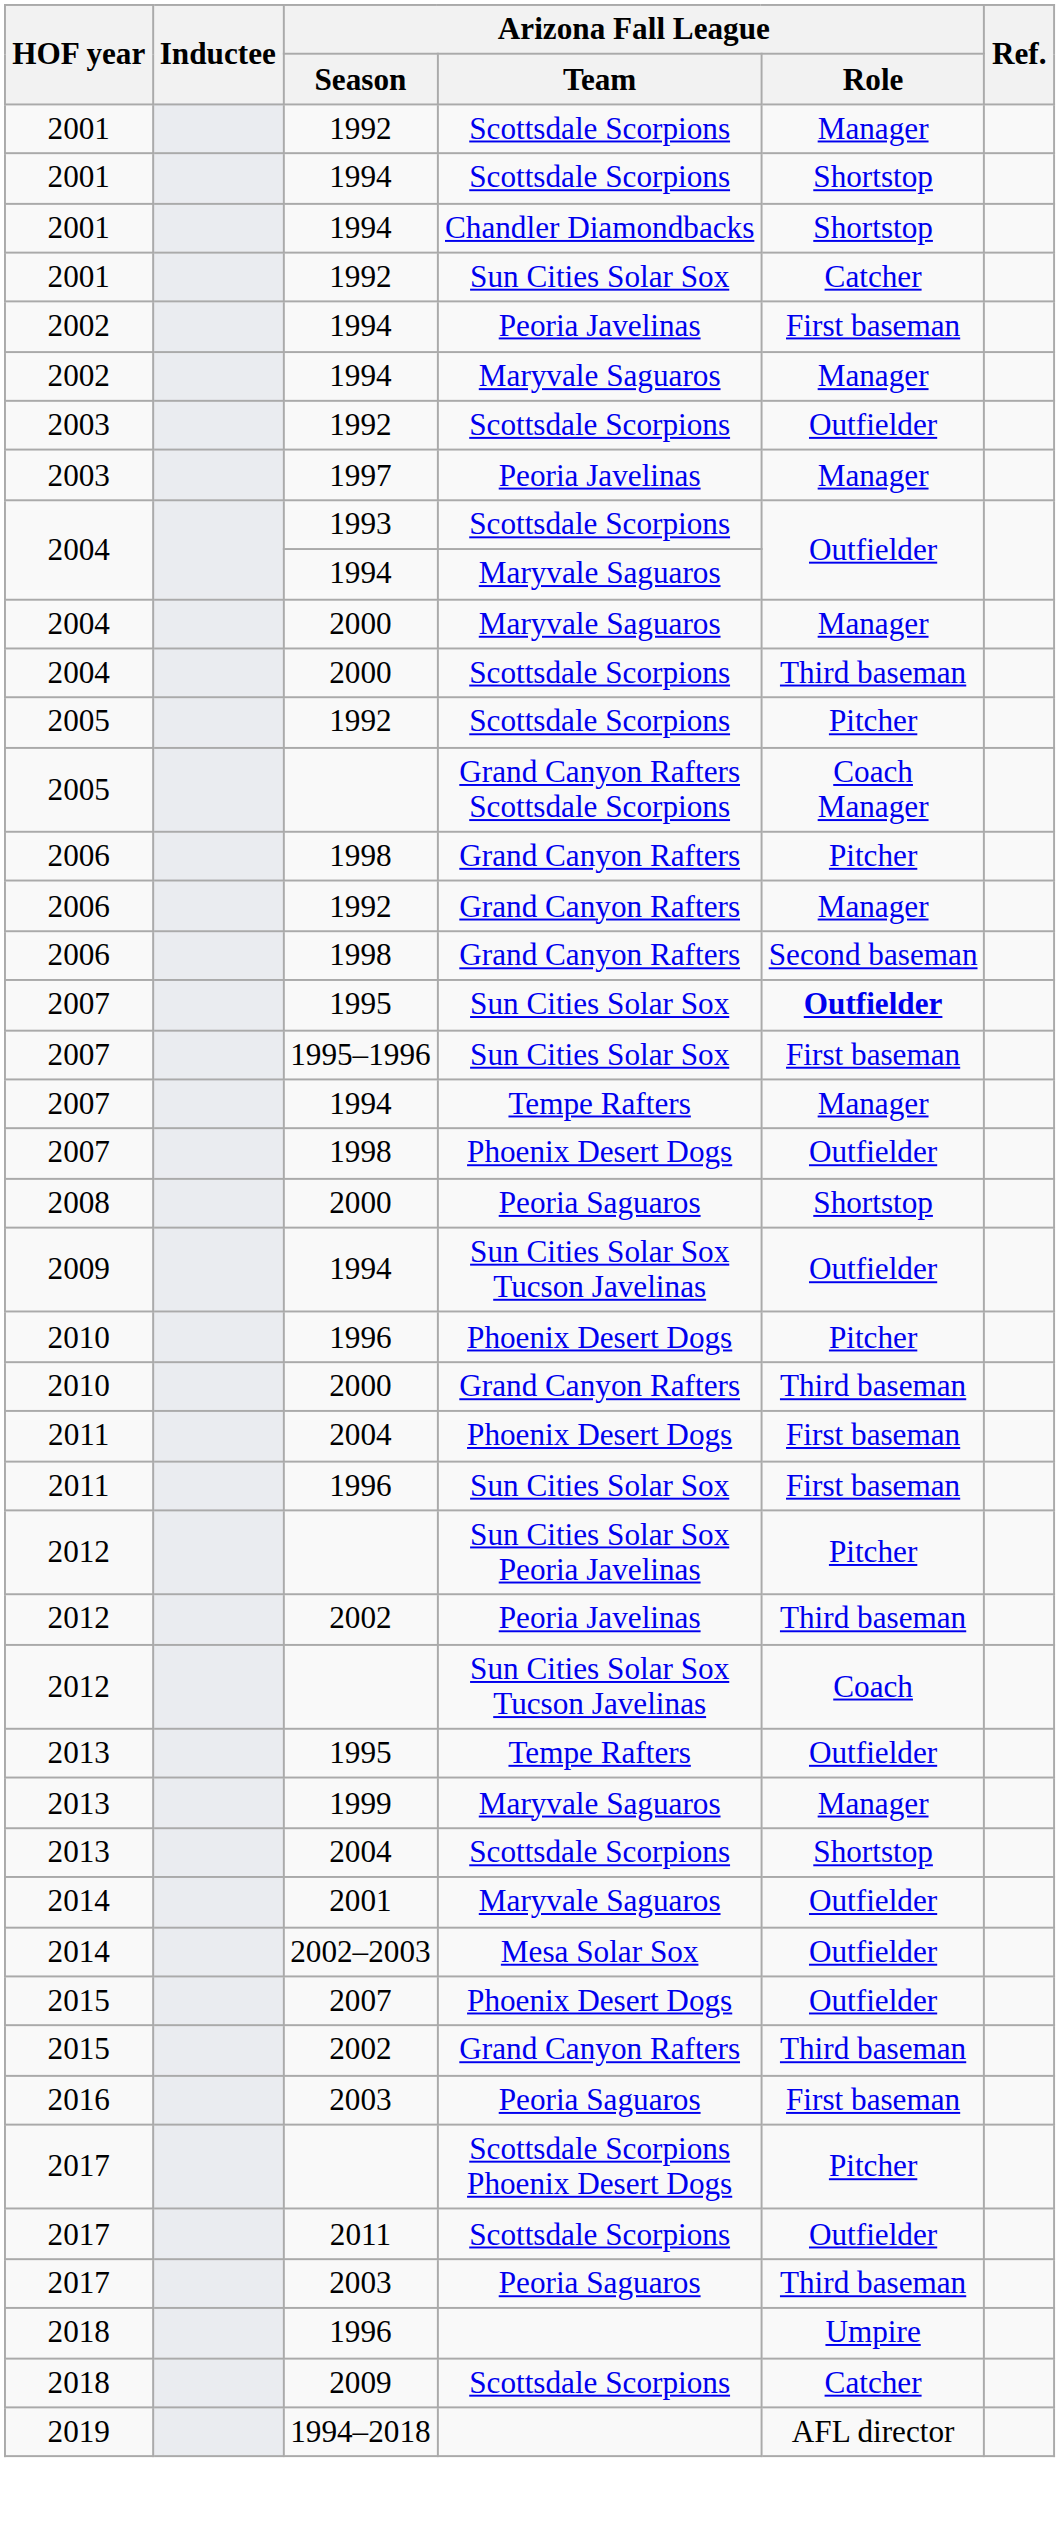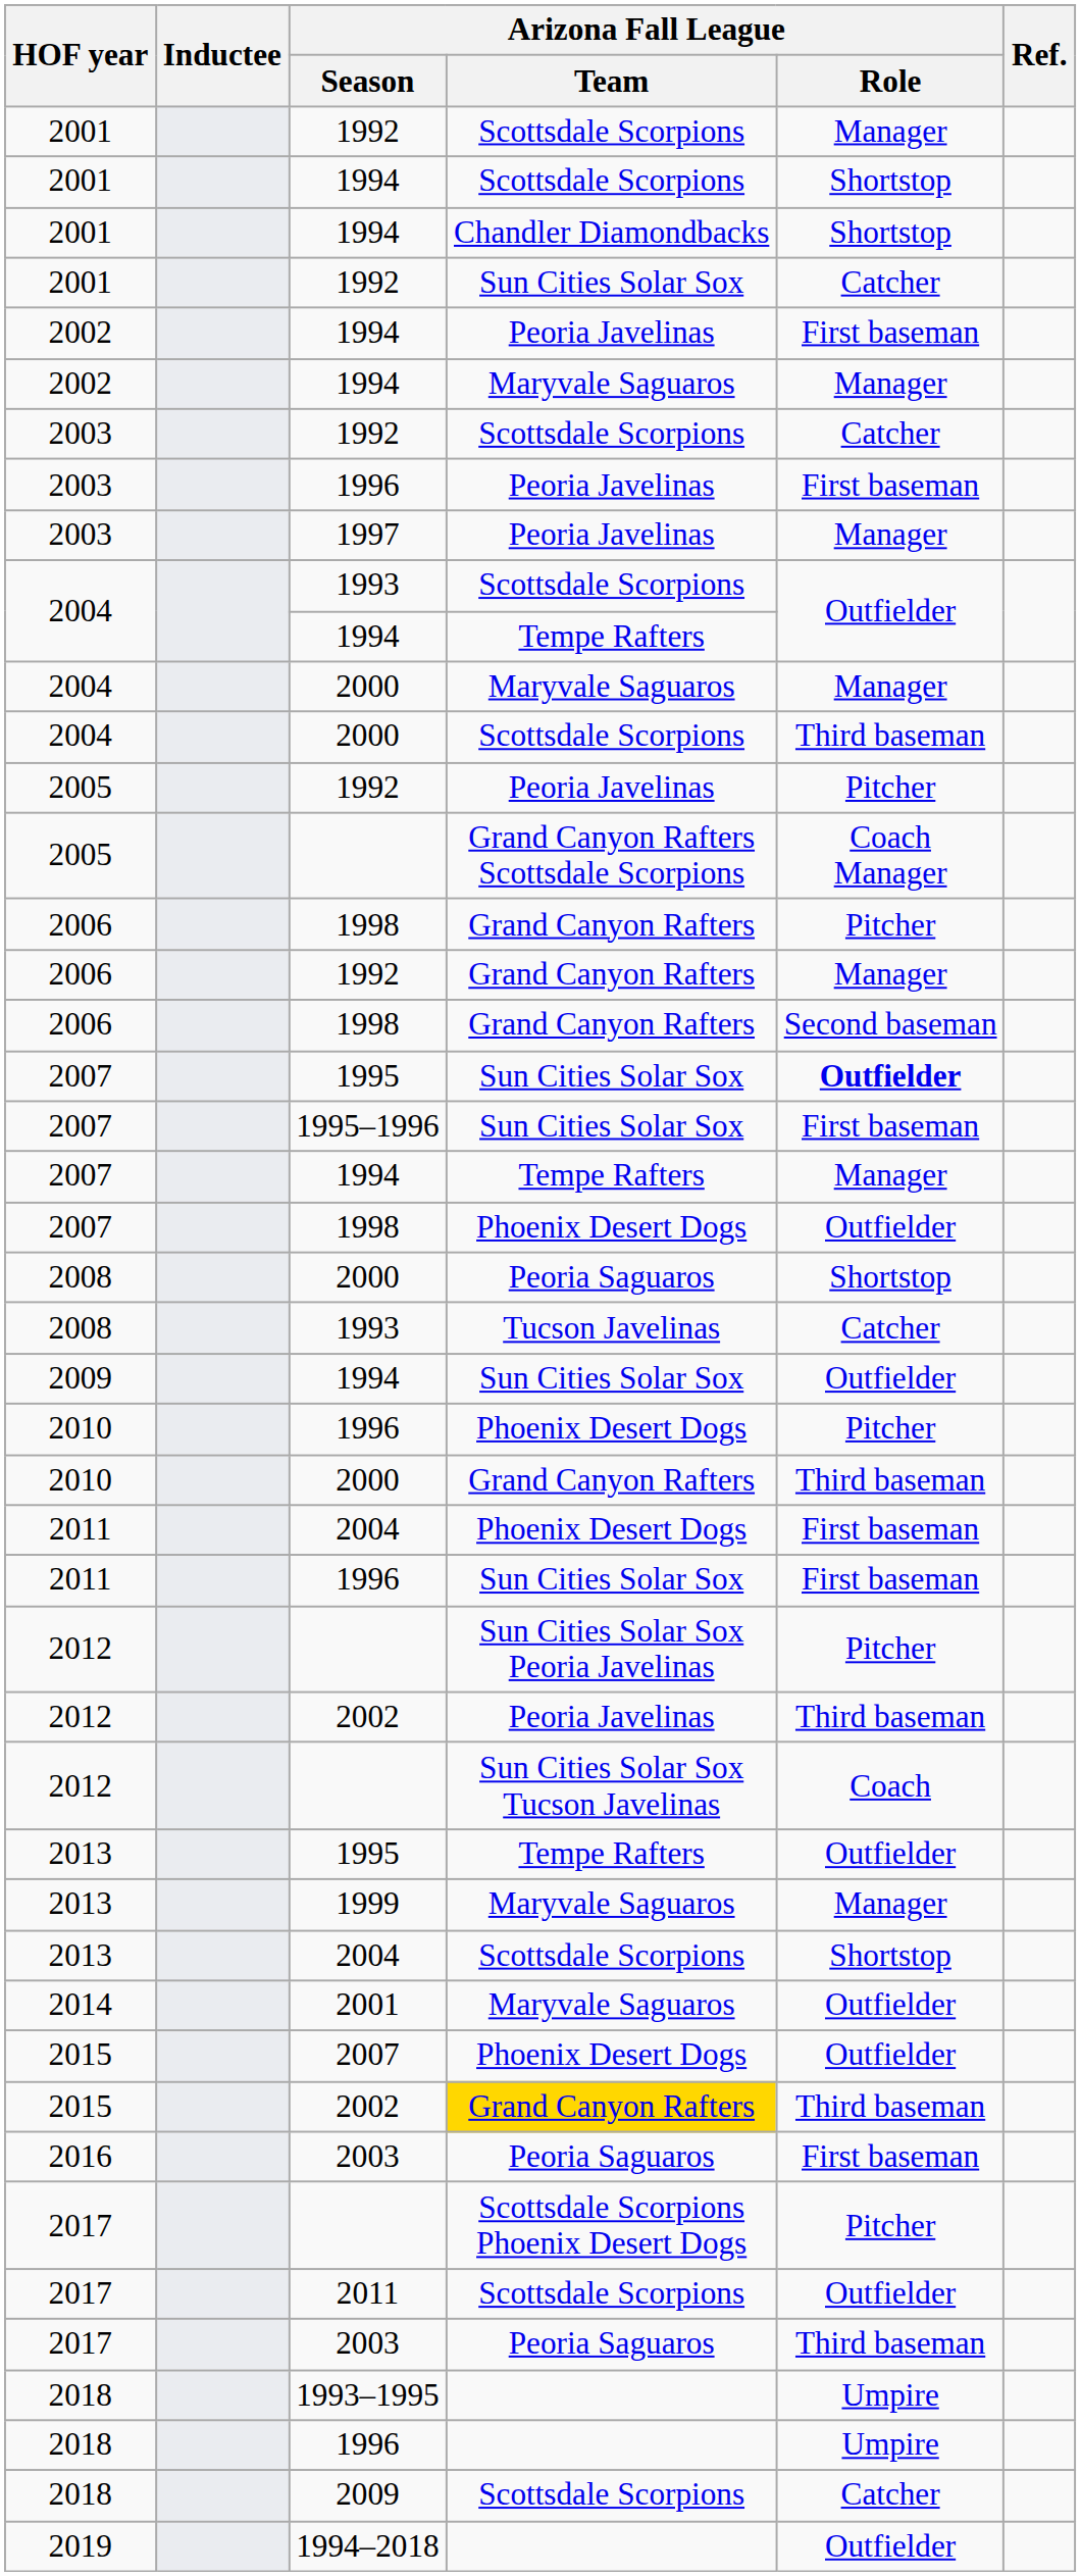 <table class="wikitable sortable plainrowheaders" style="text-align:center">
 <tr>
 <th rowspan=2>HOF year</th>
 <th rowspan=2>Inductee</th>
 <th colspan=3>Arizona Fall League</th>
 <th rowspan=2 class=unsortable>Ref.</th>
 </tr>
 <tr>
 <th>Season</th>
 <th>Team</th>
 <th>Role</th>
 </tr>
 <tr>
 <td>2001</td>
 <td bgcolor=#EAECF0></td>
 <td>1992</td>
 <td><a href='#'>Scottsdale Scorpions</a></td>
 <td><a href='#'>Manager</a></td>
 <td></td>
 </tr>
 <tr>
 <td>2001</td>
 <td bgcolor=#EAECF0></td>
 <td>1994</td>
 <td><a href='#'>Scottsdale Scorpions</a></td>
 <td><a href='#'>Shortstop</a></td>
 <td></td>
 </tr>
 <tr>
 <td>2001</td>
 <td bgcolor=#EAECF0></td>
 <td>1994</td>
 <td><a href='#'>Chandler Diamondbacks</a></td>
 <td><a href='#'>Shortstop</a></td>
 <td></td>
 </tr>
 <tr>
 <td>2001</td>
 <td bgcolor=#EAECF0></td>
 <td>1992</td>
 <td><a href='#'>Sun Cities Solar Sox</a></td>
 <td><a href='#'>Catcher</a></td>
 <td></td>
 </tr>
 <tr>
 <td>2002</td>
 <td bgcolor=#EAECF0></td>
 <td>1994</td>
 <td><a href='#'>Peoria Javelinas</a></td>
 <td><a href='#'>First baseman</a></td>
 <td></td>
 </tr>
 <tr>
 <td>2002</td>
 <td bgcolor=#EAECF0></td>
 <td>1994</td>
 <td><a href='#'>Maryvale Saguaros</a></td>
 <td><a href='#'>Manager</a></td>
 <td></td>
 </tr>
 <tr>
 <td>2003</td>
 <td bgcolor=#EAECF0></td>
 <td>1992</td>
 <td><a href='#'>Scottsdale Scorpions</a></td>
-<td><a href='#'>Outfielder</a></td>
+<td><a href='#'>Catcher</a></td>
+<td></td>
+</tr>
+<tr>
+<td>2003</td>
+<td bgcolor=#EAECF0></td>
+<td>1996</td>
+<td><a href='#'>Peoria Javelinas</a></td>
+<td><a href='#'>First baseman</a></td>
 <td></td>
 </tr>
 <tr>
 <td>2003</td>
 <td bgcolor=#EAECF0></td>
 <td>1997</td>
 <td><a href='#'>Peoria Javelinas</a></td>
 <td><a href='#'>Manager</a></td>
 <td></td>
 </tr>
 <tr>
 <td rowspan="2">2004</td>
 <td rowspan="2" bgcolor="#EAECF0"></td>
 <td>1993</td>
 <td><a href='#'>Scottsdale Scorpions</a></td>
 <td rowspan="2"><a href='#'>Outfielder</a></td>
 <td rowspan="2"></td>
 </tr>
 <tr>
 <td>1994</td>
-<td><a href='#'>Maryvale Saguaros</a></td>
+<td><a href='#'>Tempe Rafters</a></td>
 </tr>
 <tr>
 <td>2004</td>
 <td bgcolor=#EAECF0></td>
 <td>2000</td>
 <td><a href='#'>Maryvale Saguaros</a></td>
 <td><a href='#'>Manager</a></td>
 <td></td>
 </tr>
 <tr>
 <td>2004</td>
 <td bgcolor=#EAECF0></td>
 <td>2000</td>
 <td><a href='#'>Scottsdale Scorpions</a></td>
 <td><a href='#'>Third baseman</a></td>
 <td></td>
 </tr>
 <tr>
 <td>2005</td>
 <td bgcolor=#EAECF0></td>
 <td>1992</td>
-<td><a href='#'>Scottsdale Scorpions</a></td>
+<td><a href='#'>Peoria Javelinas</a></td>
 <td><a href='#'>Pitcher</a></td>
 <td></td>
 </tr>
 <tr>
 <td>2005</td>
 <td bgcolor=#EAECF0></td>
 <td></td>
 <td><a href='#'>Grand Canyon Rafters</a><br><a href='#'>Scottsdale Scorpions</a></td>
 <td><a href='#'>Coach</a><br><a href='#'>Manager</a></td>
 <td></td>
 </tr>
 <tr>
 <td>2006</td>
 <td bgcolor=#EAECF0></td>
 <td>1998</td>
 <td><a href='#'>Grand Canyon Rafters</a></td>
 <td><a href='#'>Pitcher</a></td>
 <td></td>
 </tr>
 <tr>
 <td>2006</td>
 <td bgcolor=#EAECF0></td>
 <td>1992</td>
 <td><a href='#'>Grand Canyon Rafters</a></td>
 <td><a href='#'>Manager</a></td>
 <td></td>
 </tr>
 <tr>
 <td>2006</td>
 <td bgcolor=#EAECF0></td>
 <td>1998</td>
 <td><a href='#'>Grand Canyon Rafters</a></td>
 <td><a href='#'>Second baseman</a></td>
 <td></td>
 </tr>
 <tr>
 <td>2007</td>
 <td bgcolor=#EAECF0></td>
 <td>1995</td>
 <td><a href='#'>Sun Cities Solar Sox</a></td>
 <td><strong><a href='#'>Outfielder</a></strong></td>
 <td></td>
 </tr>
 <tr>
 <td>2007</td>
 <td bgcolor=#EAECF0></td>
 <td>1995–1996</td>
 <td><a href='#'>Sun Cities Solar Sox</a></td>
 <td><a href='#'>First baseman</a></td>
 <td></td>
 </tr>
 <tr>
 <td>2007</td>
 <td bgcolor=#EAECF0></td>
 <td>1994</td>
 <td><a href='#'>Tempe Rafters</a></td>
 <td><a href='#'>Manager</a></td>
 <td></td>
 </tr>
 <tr>
 <td>2007</td>
 <td bgcolor=#EAECF0></td>
 <td>1998</td>
 <td><a href='#'>Phoenix Desert Dogs</a></td>
 <td><a href='#'>Outfielder</a></td>
 <td></td>
 </tr>
 <tr>
 <td>2008</td>
 <td bgcolor=#EAECF0></td>
 <td>2000</td>
 <td><a href='#'>Peoria Saguaros</a></td>
 <td><a href='#'>Shortstop</a></td>
 <td></td>
 </tr>
 <tr>
+<td>2008</td>
+<td bgcolor=#EAECF0></td>
+<td>1993</td>
+<td><a href='#'>Tucson Javelinas</a></td>
+<td><a href='#'>Catcher</a></td>
+<td></td>
+</tr>
+<tr>
 <td>2009</td>
 <td bgcolor=#EAECF0></td>
 <td>1994</td>
-<td><a href='#'>Sun Cities Solar Sox</a><br><a href='#'>Tucson Javelinas</a></td>
+<td><a href='#'>Sun Cities Solar Sox</a></td>
 <td><a href='#'>Outfielder</a></td>
 <td></td>
 </tr>
 <tr>
 <td>2010</td>
 <td bgcolor=#EAECF0></td>
 <td>1996</td>
 <td><a href='#'>Phoenix Desert Dogs</a></td>
 <td><a href='#'>Pitcher</a></td>
 <td></td>
 </tr>
 <tr>
 <td>2010</td>
 <td bgcolor=#EAECF0></td>
 <td>2000</td>
 <td><a href='#'>Grand Canyon Rafters</a></td>
 <td><a href='#'>Third baseman</a></td>
 <td></td>
 </tr>
 <tr>
 <td>2011</td>
 <td bgcolor=#EAECF0></td>
 <td>2004</td>
 <td><a href='#'>Phoenix Desert Dogs</a></td>
 <td><a href='#'>First baseman</a></td>
 <td></td>
 </tr>
 <tr>
 <td>2011</td>
 <td bgcolor=#EAECF0></td>
 <td>1996</td>
 <td><a href='#'>Sun Cities Solar Sox</a></td>
 <td><a href='#'>First baseman</a></td>
 <td></td>
 </tr>
 <tr>
 <td>2012</td>
 <td bgcolor=#EAECF0></td>
 <td></td>
 <td><a href='#'>Sun Cities Solar Sox</a><br><a href='#'>Peoria Javelinas</a></td>
 <td><a href='#'>Pitcher</a></td>
 <td></td>
 </tr>
 <tr>
 <td>2012</td>
 <td bgcolor=#EAECF0></td>
 <td>2002</td>
 <td><a href='#'>Peoria Javelinas</a></td>
 <td><a href='#'>Third baseman</a></td>
 <td></td>
 </tr>
 <tr>
 <td>2012</td>
 <td bgcolor=#EAECF0></td>
 <td></td>
 <td><a href='#'>Sun Cities Solar Sox</a><br><a href='#'>Tucson Javelinas</a></td>
 <td><a href='#'>Coach</a></td>
 <td></td>
 </tr>
 <tr>
 <td>2013</td>
 <td bgcolor=#EAECF0></td>
 <td>1995</td>
 <td><a href='#'>Tempe Rafters</a></td>
 <td><a href='#'>Outfielder</a></td>
 <td></td>
 </tr>
 <tr>
 <td>2013</td>
 <td bgcolor=#EAECF0></td>
 <td>1999</td>
 <td><a href='#'>Maryvale Saguaros</a></td>
 <td><a href='#'>Manager</a></td>
 <td></td>
 </tr>
 <tr>
 <td>2013</td>
 <td bgcolor=#EAECF0></td>
 <td>2004</td>
 <td><a href='#'>Scottsdale Scorpions</a></td>
 <td><a href='#'>Shortstop</a></td>
 <td></td>
 </tr>
 <tr>
 <td>2014</td>
 <td bgcolor=#EAECF0></td>
 <td>2001</td>
 <td><a href='#'>Maryvale Saguaros</a></td>
 <td><a href='#'>Outfielder</a></td>
 <td></td>
 </tr>
 <tr>
-<td>2014</td>
-<td bgcolor=#EAECF0></td>
-<td>2002–2003</td>
-<td><a href='#'>Mesa Solar Sox</a></td>
-<td><a href='#'>Outfielder</a></td>
-<td></td>
-</tr>
-<tr>
 <td>2015</td>
 <td bgcolor=#EAECF0></td>
 <td>2007</td>
 <td><a href='#'>Phoenix Desert Dogs</a></td>
 <td><a href='#'>Outfielder</a></td>
 <td></td>
 </tr>
 <tr>
 <td>2015</td>
 <td bgcolor=#EAECF0></td>
 <td>2002</td>
-<td><a href='#'>Grand Canyon Rafters</a></td>
+<td style="background: gold;"><a href='#'>Grand Canyon Rafters</a></td>
 <td><a href='#'>Third baseman</a></td>
 <td></td>
 </tr>
 <tr>
 <td>2016</td>
 <td bgcolor=#EAECF0></td>
 <td>2003</td>
 <td><a href='#'>Peoria Saguaros</a></td>
 <td><a href='#'>First baseman</a></td>
 <td></td>
 </tr>
 <tr>
 <td>2017</td>
 <td bgcolor=#EAECF0></td>
 <td></td>
 <td><a href='#'>Scottsdale Scorpions</a><br><a href='#'>Phoenix Desert Dogs</a></td>
 <td><a href='#'>Pitcher</a></td>
 <td></td>
 </tr>
 <tr>
 <td>2017</td>
 <td bgcolor=#EAECF0></td>
 <td>2011</td>
 <td><a href='#'>Scottsdale Scorpions</a></td>
 <td><a href='#'>Outfielder</a></td>
 <td></td>
 </tr>
 <tr>
 <td>2017</td>
 <td bgcolor=#EAECF0></td>
 <td>2003</td>
 <td><a href='#'>Peoria Saguaros</a></td>
 <td><a href='#'>Third baseman</a></td>
 <td></td>
 </tr>
 <tr>
 <td>2018</td>
 <td bgcolor=#EAECF0></td>
+<td>1993–1995</td>
+<td></td>
+<td><a href='#'>Umpire</a></td>
+<td></td>
+</tr>
+<tr>
+<td>2018</td>
+<td bgcolor=#EAECF0></td>
 <td>1996</td>
 <td></td>
 <td><a href='#'>Umpire</a></td>
 <td></td>
 </tr>
 <tr>
 <td>2018</td>
 <td bgcolor=#EAECF0></td>
 <td>2009</td>
 <td><a href='#'>Scottsdale Scorpions</a></td>
 <td><a href='#'>Catcher</a></td>
 <td></td>
 </tr>
 <tr>
 <td>2019</td>
 <td bgcolor=#EAECF0></td>
 <td>1994–2018</td>
 <td></td>
-<td>AFL director</td>
+<td><a href='#'>Outfielder</a></td>
 <td></td>
 </tr>
 </table>
